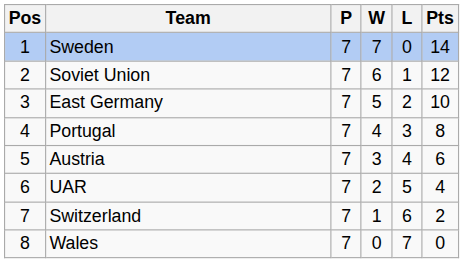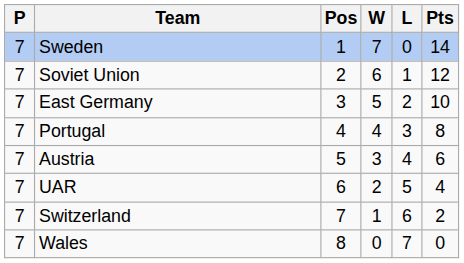 <table class="wikitable" style="font-size: 100%">
 <tr>
+<th width=20>P</th>
+<th width=250>Team</th>
 <th width=15>Pos</th>
-<th width=250>Team</th>
-<th width=20>P</th>
 <th width=20>W</th>
 <th width=20>L</th>
 <th width=20>Pts</th>
 </tr>
 <tr align=center style="background: #b2ccf4;">
+<td>7</td>
+<td align="left"> Sweden</td>
 <td>1</td>
-<td align="left"> Sweden</td>
-<td>7</td>
 <td>7</td>
 <td>0</td>
 <td>14</td>
 </tr>
 <tr align=center>
+<td>7</td>
+<td align="left"> Soviet Union</td>
 <td>2</td>
-<td align="left"> Soviet Union</td>
-<td>7</td>
 <td>6</td>
 <td>1</td>
 <td>12</td>
 </tr>
 <tr align=center>
+<td>7</td>
+<td align="left"> East Germany</td>
 <td>3</td>
-<td align="left"> East Germany</td>
-<td>7</td>
 <td>5</td>
 <td>2</td>
 <td>10</td>
 </tr>
 <tr align=center>
+<td>7</td>
+<td align="left"> Portugal</td>
 <td>4</td>
-<td align="left"> Portugal</td>
-<td>7</td>
 <td>4</td>
 <td>3</td>
 <td>8</td>
 </tr>
 <tr align=center>
+<td>7</td>
+<td align="left"> Austria</td>
 <td>5</td>
-<td align="left"> Austria</td>
-<td>7</td>
 <td>3</td>
 <td>4</td>
 <td>6</td>
 </tr>
 <tr align=center>
+<td>7</td>
+<td align="left"> UAR</td>
 <td>6</td>
-<td align="left"> UAR</td>
-<td>7</td>
 <td>2</td>
 <td>5</td>
 <td>4</td>
 </tr>
 <tr align=center>
 <td>7</td>
 <td align="left"> Switzerland</td>
 <td>7</td>
 <td>1</td>
 <td>6</td>
 <td>2</td>
 </tr>
 <tr align=center>
+<td>7</td>
+<td align="left"> Wales</td>
 <td>8</td>
-<td align="left"> Wales</td>
-<td>7</td>
 <td>0</td>
 <td>7</td>
 <td>0</td>
 </tr>
 </table>
